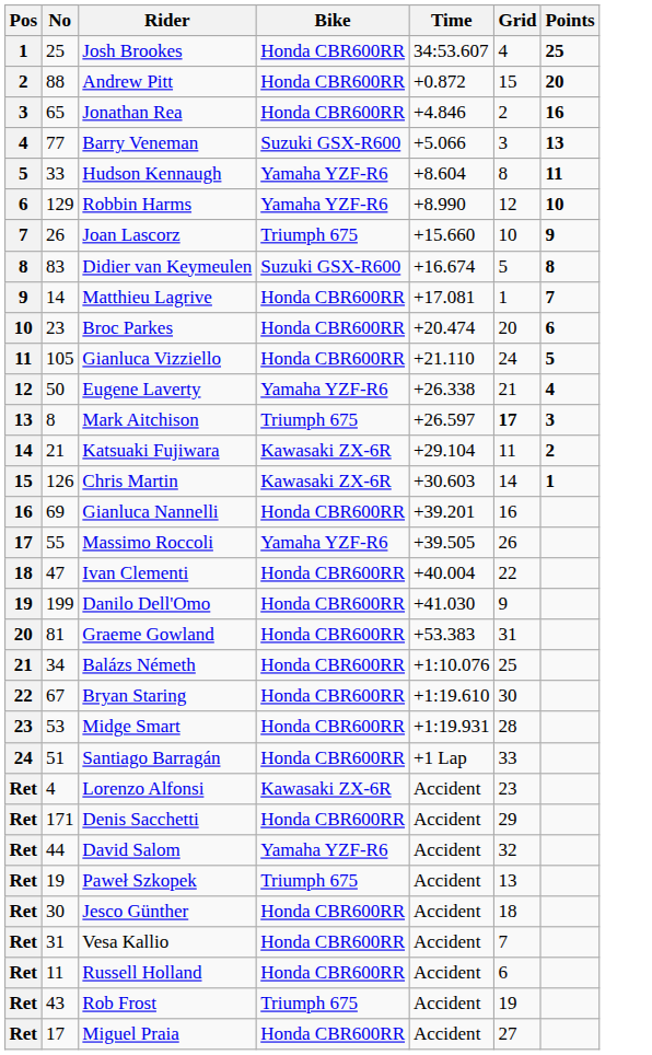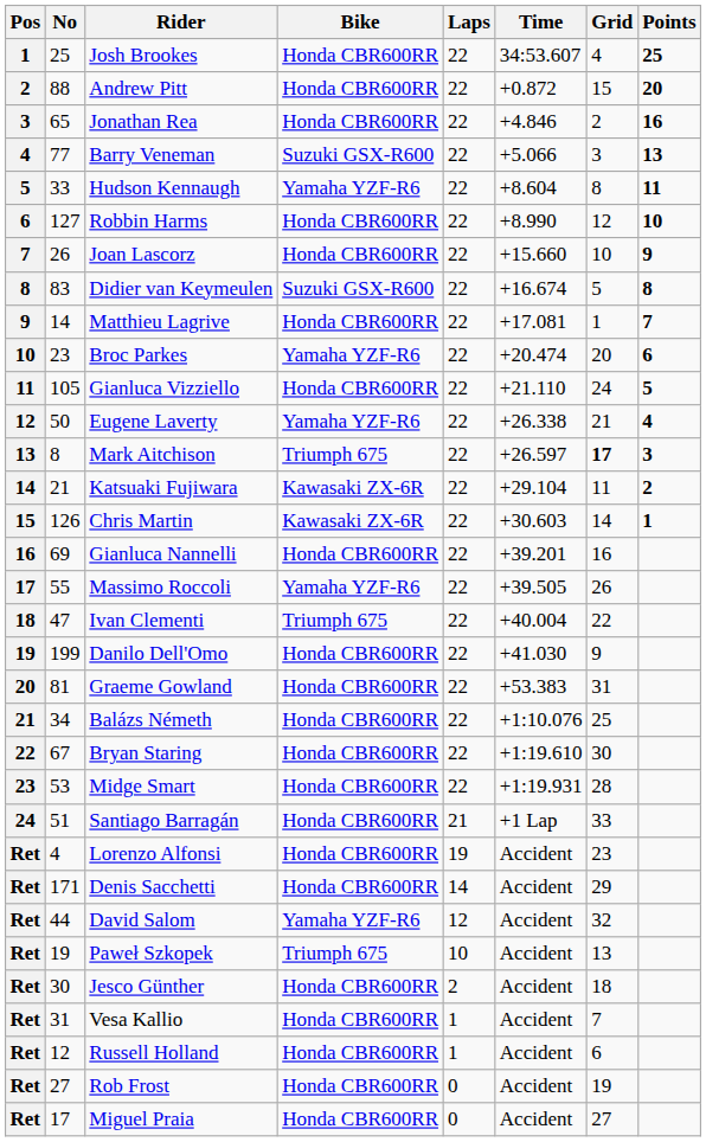 <table class="wikitable" style="font-size: 95%;">
 <tr>
 <th>Pos</th>
 <th>No</th>
 <th>Rider</th>
 <th>Bike</th>
+<th>Laps</th>
 <th>Time</th>
 <th>Grid</th>
 <th>Points</th>
 </tr>
 <tr>
 <th>1</th>
 <td>25</td>
 <td> <a href='#'>Josh Brookes</a></td>
 <td><a href='#'>Honda CBR600RR</a></td>
+<td>22</td>
 <td>34:53.607</td>
 <td>4</td>
 <td><strong>25</strong></td>
 </tr>
 <tr>
 <th>2</th>
 <td>88</td>
 <td> <a href='#'>Andrew Pitt</a></td>
 <td><a href='#'>Honda CBR600RR</a></td>
+<td>22</td>
 <td>+0.872</td>
 <td>15</td>
 <td><strong>20</strong></td>
 </tr>
 <tr>
 <th>3</th>
 <td>65</td>
 <td> <a href='#'>Jonathan Rea</a></td>
 <td><a href='#'>Honda CBR600RR</a></td>
+<td>22</td>
 <td>+4.846</td>
 <td>2</td>
 <td><strong>16</strong></td>
 </tr>
 <tr>
 <th>4</th>
 <td>77</td>
 <td> <a href='#'>Barry Veneman</a></td>
 <td><a href='#'>Suzuki GSX-R600</a></td>
+<td>22</td>
 <td>+5.066</td>
 <td>3</td>
 <td><strong>13</strong></td>
 </tr>
 <tr>
 <th>5</th>
 <td>33</td>
 <td> <a href='#'>Hudson Kennaugh</a></td>
 <td><a href='#'>Yamaha YZF-R6</a></td>
+<td>22</td>
 <td>+8.604</td>
 <td>8</td>
 <td><strong>11</strong></td>
 </tr>
 <tr>
 <th>6</th>
-<td>129</td>
+<td>127</td>
 <td> <a href='#'>Robbin Harms</a></td>
-<td><a href='#'>Yamaha YZF-R6</a></td>
+<td><a href='#'>Honda CBR600RR</a></td>
+<td>22</td>
 <td>+8.990</td>
 <td>12</td>
 <td><strong>10</strong></td>
 </tr>
 <tr>
 <th>7</th>
 <td>26</td>
 <td> <a href='#'>Joan Lascorz</a></td>
-<td><a href='#'>Triumph 675</a></td>
+<td><a href='#'>Honda CBR600RR</a></td>
+<td>22</td>
 <td>+15.660</td>
 <td>10</td>
 <td><strong>9</strong></td>
 </tr>
 <tr>
 <th>8</th>
 <td>83</td>
 <td> <a href='#'>Didier van Keymeulen</a></td>
 <td><a href='#'>Suzuki GSX-R600</a></td>
+<td>22</td>
 <td>+16.674</td>
 <td>5</td>
 <td><strong>8</strong></td>
 </tr>
 <tr>
 <th>9</th>
 <td>14</td>
 <td> <a href='#'>Matthieu Lagrive</a></td>
 <td><a href='#'>Honda CBR600RR</a></td>
+<td>22</td>
 <td>+17.081</td>
 <td>1</td>
 <td><strong>7</strong></td>
 </tr>
 <tr>
 <th>10</th>
 <td>23</td>
 <td> <a href='#'>Broc Parkes</a></td>
-<td><a href='#'>Honda CBR600RR</a></td>
+<td><a href='#'>Yamaha YZF-R6</a></td>
+<td>22</td>
 <td>+20.474</td>
 <td>20</td>
 <td><strong>6</strong></td>
 </tr>
 <tr>
 <th>11</th>
 <td>105</td>
 <td> <a href='#'>Gianluca Vizziello</a></td>
 <td><a href='#'>Honda CBR600RR</a></td>
+<td>22</td>
 <td>+21.110</td>
 <td>24</td>
 <td><strong>5</strong></td>
 </tr>
 <tr>
 <th>12</th>
 <td>50</td>
 <td> <a href='#'>Eugene Laverty</a></td>
 <td><a href='#'>Yamaha YZF-R6</a></td>
+<td>22</td>
 <td>+26.338</td>
 <td>21</td>
 <td><strong>4</strong></td>
 </tr>
 <tr>
 <th>13</th>
 <td>8</td>
 <td> <a href='#'>Mark Aitchison</a></td>
 <td><a href='#'>Triumph 675</a></td>
+<td>22</td>
 <td>+26.597</td>
 <td><strong>17</strong></td>
 <td><strong>3</strong></td>
 </tr>
 <tr>
 <th>14</th>
 <td>21</td>
 <td> <a href='#'>Katsuaki Fujiwara</a></td>
 <td><a href='#'>Kawasaki ZX-6R</a></td>
+<td>22</td>
 <td>+29.104</td>
 <td>11</td>
 <td><strong>2</strong></td>
 </tr>
 <tr>
 <th>15</th>
 <td>126</td>
 <td> <a href='#'>Chris Martin</a></td>
 <td><a href='#'>Kawasaki ZX-6R</a></td>
+<td>22</td>
 <td>+30.603</td>
 <td>14</td>
 <td><strong>1</strong></td>
 </tr>
 <tr>
 <th>16</th>
 <td>69</td>
 <td> <a href='#'>Gianluca Nannelli</a></td>
 <td><a href='#'>Honda CBR600RR</a></td>
+<td>22</td>
 <td>+39.201</td>
 <td>16</td>
 <td></td>
 </tr>
 <tr>
 <th>17</th>
 <td>55</td>
 <td> <a href='#'>Massimo Roccoli</a></td>
 <td><a href='#'>Yamaha YZF-R6</a></td>
+<td>22</td>
 <td>+39.505</td>
 <td>26</td>
 <td></td>
 </tr>
 <tr>
 <th>18</th>
 <td>47</td>
 <td> <a href='#'>Ivan Clementi</a></td>
-<td><a href='#'>Honda CBR600RR</a></td>
+<td><a href='#'>Triumph 675</a></td>
+<td>22</td>
 <td>+40.004</td>
 <td>22</td>
 <td></td>
 </tr>
 <tr>
 <th>19</th>
 <td>199</td>
 <td> <a href='#'>Danilo Dell'Omo</a></td>
 <td><a href='#'>Honda CBR600RR</a></td>
+<td>22</td>
 <td>+41.030</td>
 <td>9</td>
 <td></td>
 </tr>
 <tr>
 <th>20</th>
 <td>81</td>
 <td> <a href='#'>Graeme Gowland</a></td>
 <td><a href='#'>Honda CBR600RR</a></td>
+<td>22</td>
 <td>+53.383</td>
 <td>31</td>
 <td></td>
 </tr>
 <tr>
 <th>21</th>
 <td>34</td>
 <td> <a href='#'>Balázs Németh</a></td>
 <td><a href='#'>Honda CBR600RR</a></td>
+<td>22</td>
 <td>+1:10.076</td>
 <td>25</td>
 <td></td>
 </tr>
 <tr>
 <th>22</th>
 <td>67</td>
 <td> <a href='#'>Bryan Staring</a></td>
 <td><a href='#'>Honda CBR600RR</a></td>
+<td>22</td>
 <td>+1:19.610</td>
 <td>30</td>
 <td></td>
 </tr>
 <tr>
 <th>23</th>
 <td>53</td>
 <td> <a href='#'>Midge Smart</a></td>
 <td><a href='#'>Honda CBR600RR</a></td>
+<td>22</td>
 <td>+1:19.931</td>
 <td>28</td>
 <td></td>
 </tr>
 <tr>
 <th>24</th>
 <td>51</td>
 <td> <a href='#'>Santiago Barragán</a></td>
 <td><a href='#'>Honda CBR600RR</a></td>
+<td>21</td>
 <td>+1 Lap</td>
 <td>33</td>
 <td></td>
 </tr>
 <tr>
 <th>Ret</th>
 <td>4</td>
 <td> <a href='#'>Lorenzo Alfonsi</a></td>
-<td><a href='#'>Kawasaki ZX-6R</a></td>
+<td><a href='#'>Honda CBR600RR</a></td>
+<td>19</td>
 <td>Accident</td>
 <td>23</td>
 <td></td>
 </tr>
 <tr>
 <th>Ret</th>
 <td>171</td>
 <td> <a href='#'>Denis Sacchetti</a></td>
 <td><a href='#'>Honda CBR600RR</a></td>
+<td>14</td>
 <td>Accident</td>
 <td>29</td>
 <td></td>
 </tr>
 <tr>
 <th>Ret</th>
 <td>44</td>
 <td> <a href='#'>David Salom</a></td>
 <td><a href='#'>Yamaha YZF-R6</a></td>
+<td>12</td>
 <td>Accident</td>
 <td>32</td>
 <td></td>
 </tr>
 <tr>
 <th>Ret</th>
 <td>19</td>
 <td> <a href='#'>Paweł Szkopek</a></td>
 <td><a href='#'>Triumph 675</a></td>
+<td>10</td>
 <td>Accident</td>
 <td>13</td>
 <td></td>
 </tr>
 <tr>
 <th>Ret</th>
 <td>30</td>
 <td> <a href='#'>Jesco Günther</a></td>
 <td><a href='#'>Honda CBR600RR</a></td>
+<td>2</td>
 <td>Accident</td>
 <td>18</td>
 <td></td>
 </tr>
 <tr>
 <th>Ret</th>
 <td>31</td>
 <td> Vesa Kallio</td>
 <td><a href='#'>Honda CBR600RR</a></td>
+<td>1</td>
 <td>Accident</td>
 <td>7</td>
 <td></td>
 </tr>
 <tr>
 <th>Ret</th>
-<td>11</td>
+<td>12</td>
 <td> <a href='#'>Russell Holland</a></td>
 <td><a href='#'>Honda CBR600RR</a></td>
+<td>1</td>
 <td>Accident</td>
 <td>6</td>
 <td></td>
 </tr>
 <tr>
 <th>Ret</th>
-<td>43</td>
+<td>27</td>
 <td> <a href='#'>Rob Frost</a></td>
-<td><a href='#'>Triumph 675</a></td>
+<td><a href='#'>Honda CBR600RR</a></td>
+<td>0</td>
 <td>Accident</td>
 <td>19</td>
 <td></td>
 </tr>
 <tr>
 <th>Ret</th>
 <td>17</td>
 <td> <a href='#'>Miguel Praia</a></td>
 <td><a href='#'>Honda CBR600RR</a></td>
+<td>0</td>
 <td>Accident</td>
 <td>27</td>
 <td></td>
 </tr>
 </table>
